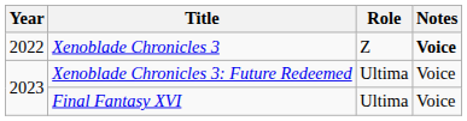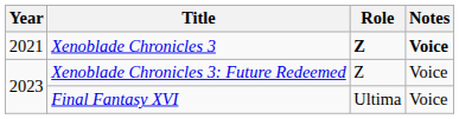 <table class="wikitable sortable">
 <tr>
 <th>Year</th>
 <th>Title</th>
 <th>Role</th>
 <th>Notes</th>
 </tr>
 <tr>
-<td>2022</td>
+<td>2021</td>
 <td><em><a href='#'>Xenoblade Chronicles 3</a></em></td>
-<td>Z</td>
+<td><strong>Z</strong></td>
 <td><strong>Voice</strong></td>
 </tr>
 <tr>
 <td rowspan="2">2023</td>
 <td><em><a href='#'>Xenoblade Chronicles 3: Future Redeemed</a></em></td>
-<td>Ultima</td>
+<td>Z</td>
 <td>Voice</td>
 </tr>
 <tr>
 <td><em><a href='#'>Final Fantasy XVI</a></em></td>
 <td>Ultima</td>
 <td>Voice</td>
 </tr>
 </table>
